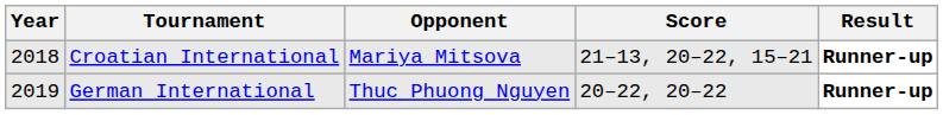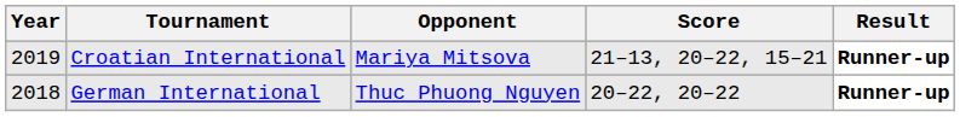 <table class="sortable wikitable" style="font-size: 90%;">
 <tr>
 <th>Year</th>
 <th>Tournament</th>
 <th>Opponent</th>
 <th>Score</th>
 <th>Result</th>
 </tr>
 <tr style="background:#E9E9E9">
-<td align="center">2018</td>
+<td align="center">2019</td>
 <td align="left"><a href='#'>Croatian International</a></td>
 <td align="left"> <a href='#'>Mariya Mitsova</a></td>
 <td align="left">21–13, 20–22, 15–21</td>
 <td style="text-align:left; background:white"> <strong>Runner-up</strong></td>
 </tr>
 <tr style="background:#E9E9E9">
-<td align="center">2019</td>
+<td align="center">2018</td>
 <td align="left"><a href='#'>German International</a></td>
 <td align="left"> <a href='#'>Thuc Phuong Nguyen</a></td>
 <td align="left">20–22, 20–22</td>
 <td style="text-align:left; background:white"> <strong>Runner-up</strong></td>
 </tr>
 </table>
